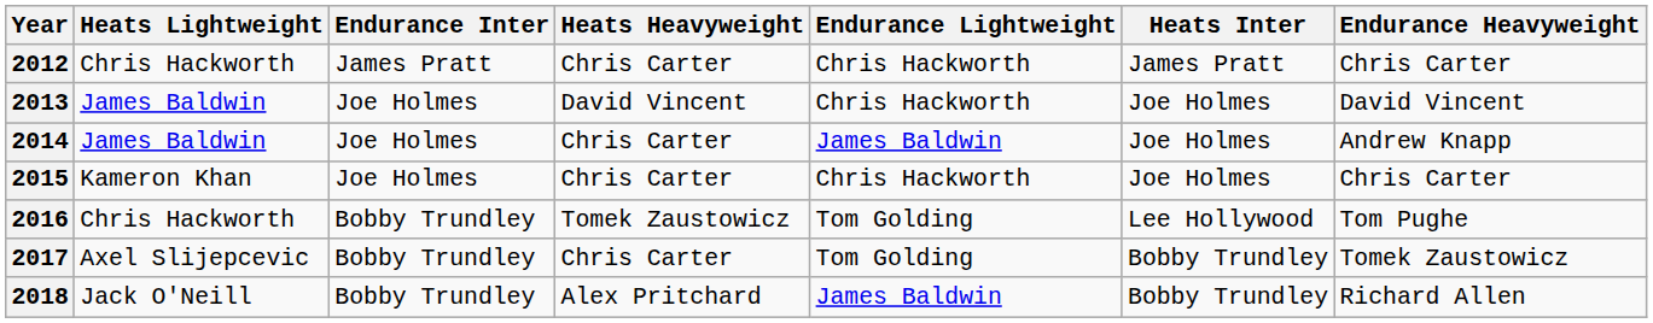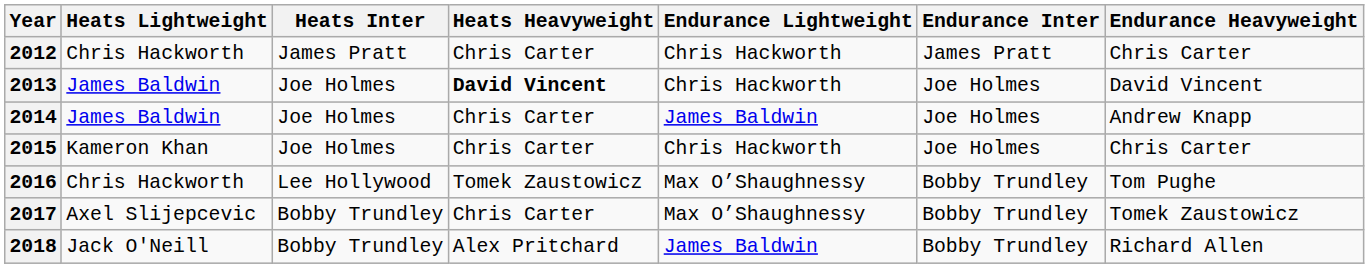 <table class="wikitable">
 <tr>
 <th>Year</th>
 <th>Heats Lightweight</th>
-<th>Endurance Inter</th>
+<th>Heats Inter</th>
 <th>Heats Heavyweight</th>
 <th>Endurance Lightweight</th>
-<th>Heats Inter</th>
+<th>Endurance Inter</th>
 <th>Endurance Heavyweight</th>
 </tr>
 <tr>
 <th>2012</th>
 <td>Chris Hackworth</td>
 <td>James Pratt</td>
 <td>Chris Carter</td>
 <td>Chris Hackworth</td>
 <td>James Pratt</td>
 <td>Chris Carter</td>
 </tr>
 <tr>
 <th>2013</th>
 <td><a href='#'>James Baldwin</a></td>
 <td>Joe Holmes</td>
-<td>David Vincent</td>
+<td><strong>David Vincent</strong></td>
 <td>Chris Hackworth</td>
 <td>Joe Holmes</td>
 <td>David Vincent</td>
 </tr>
 <tr>
 <th>2014</th>
 <td><a href='#'>James Baldwin</a></td>
 <td>Joe Holmes</td>
 <td>Chris Carter</td>
 <td><a href='#'>James Baldwin</a></td>
 <td>Joe Holmes</td>
 <td>Andrew Knapp</td>
 </tr>
 <tr>
 <th>2015</th>
 <td>Kameron Khan</td>
 <td>Joe Holmes</td>
 <td>Chris Carter</td>
 <td>Chris Hackworth</td>
 <td>Joe Holmes</td>
 <td>Chris Carter</td>
 </tr>
 <tr>
 <th>2016</th>
 <td>Chris Hackworth</td>
+<td>Lee Hollywood</td>
+<td>Tomek Zaustowicz</td>
+<td>Max O’Shaughnessy</td>
 <td>Bobby Trundley</td>
-<td>Tomek Zaustowicz</td>
-<td>Tom Golding</td>
-<td>Lee Hollywood</td>
 <td>Tom Pughe</td>
 </tr>
 <tr>
 <th>2017</th>
 <td>Axel Slijepcevic</td>
 <td>Bobby Trundley</td>
 <td>Chris Carter</td>
-<td>Tom Golding</td>
+<td>Max O’Shaughnessy</td>
 <td>Bobby Trundley</td>
 <td>Tomek Zaustowicz</td>
 </tr>
 <tr>
 <th>2018</th>
 <td>Jack O'Neill</td>
 <td>Bobby Trundley</td>
 <td>Alex Pritchard</td>
 <td><a href='#'>James Baldwin</a></td>
 <td>Bobby Trundley</td>
 <td>Richard Allen</td>
 </tr>
 </table>
